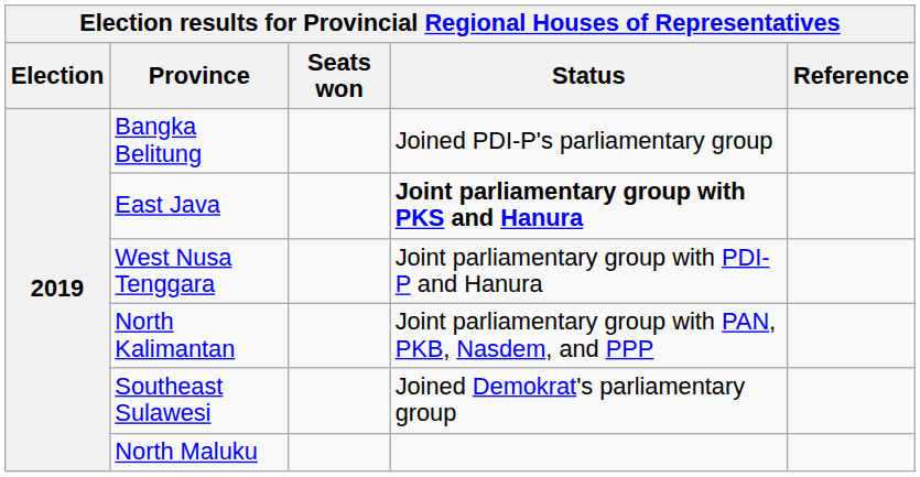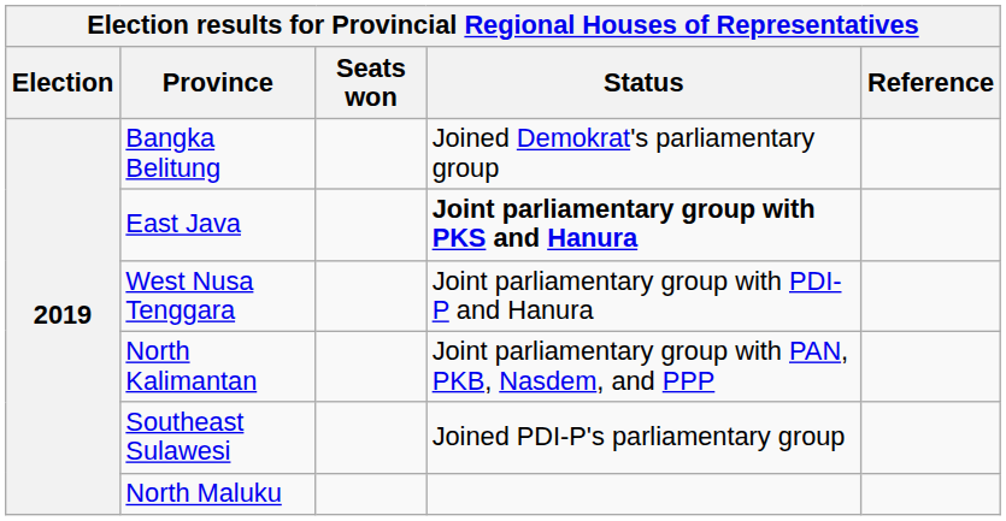 <table class="wikitable">
 <tr>
 <th colspan=5>Election results for Provincial <a href='#'>Regional Houses of Representatives</a></th>
 </tr>
 <tr>
 <th>Election</th>
 <th>Province</th>
 <th>Seats won</th>
 <th>Status</th>
 <th>Reference</th>
 </tr>
 <tr>
 <th rowspan=6>2019</th>
 <td><a href='#'>Bangka Belitung</a></td>
 <td></td>
-<td>Joined PDI-P's parliamentary group</td>
+<td>Joined <a href='#'>Demokrat</a>'s parliamentary group</td>
 <td></td>
 </tr>
 <tr>
 <td><a href='#'>East Java</a></td>
 <td></td>
 <td><strong>Joint parliamentary group with <a href='#'>PKS</a> and <a href='#'>Hanura</a></strong></td>
 <td></td>
 </tr>
 <tr>
 <td><a href='#'>West Nusa Tenggara</a></td>
 <td></td>
 <td>Joint parliamentary group with <a href='#'>PDI-P</a> and Hanura</td>
 <td></td>
 </tr>
 <tr>
 <td><a href='#'>North Kalimantan</a></td>
 <td></td>
 <td>Joint parliamentary group with <a href='#'>PAN</a>, <a href='#'>PKB</a>, <a href='#'>Nasdem</a>, and <a href='#'>PPP</a></td>
 <td></td>
 </tr>
 <tr>
 <td><a href='#'>Southeast Sulawesi</a></td>
 <td></td>
-<td>Joined <a href='#'>Demokrat</a>'s parliamentary group</td>
+<td>Joined PDI-P's parliamentary group</td>
 <td></td>
 </tr>
 <tr>
 <td><a href='#'>North Maluku</a></td>
 <td></td>
 <td></td>
 <td></td>
 </tr>
 </table>
